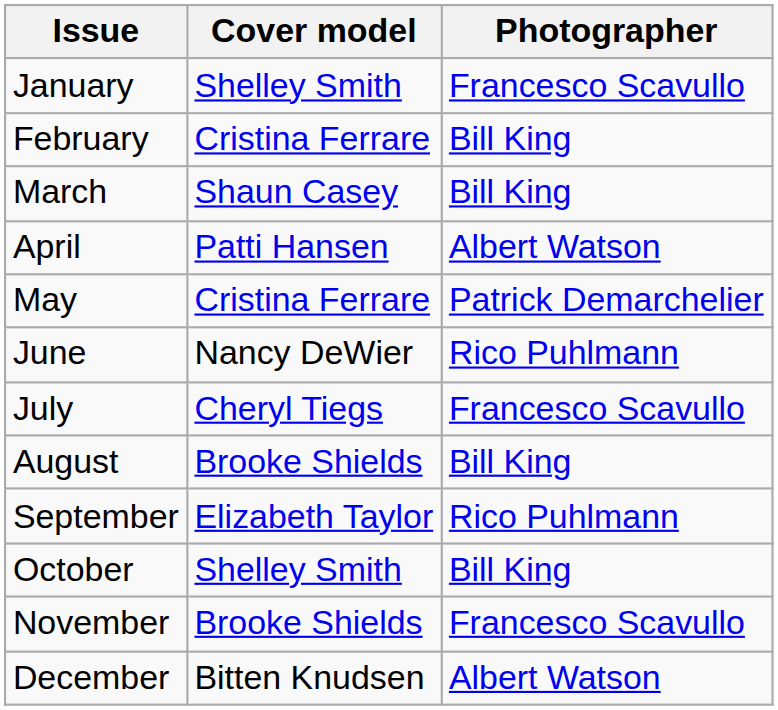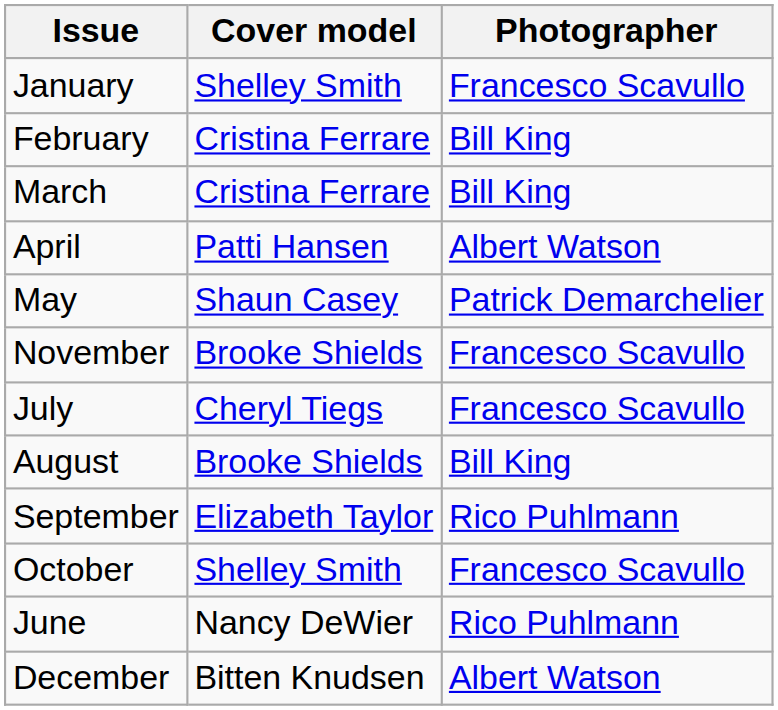 <table class="sortable wikitable">
 <tr>
 <th>Issue</th>
 <th>Cover model</th>
 <th>Photographer</th>
 </tr>
 <tr>
 <td>January</td>
 <td><a href='#'>Shelley Smith</a></td>
 <td><a href='#'>Francesco Scavullo</a></td>
 </tr>
 <tr>
 <td>February</td>
 <td><a href='#'>Cristina Ferrare</a></td>
 <td><a href='#'>Bill King</a></td>
 </tr>
 <tr>
 <td>March</td>
-<td><a href='#'>Shaun Casey</a></td>
+<td><a href='#'>Cristina Ferrare</a></td>
 <td><a href='#'>Bill King</a></td>
 </tr>
 <tr>
 <td>April</td>
 <td><a href='#'>Patti Hansen</a></td>
 <td><a href='#'>Albert Watson</a></td>
 </tr>
 <tr>
 <td>May</td>
-<td><a href='#'>Cristina Ferrare</a></td>
+<td><a href='#'>Shaun Casey</a></td>
 <td><a href='#'>Patrick Demarchelier</a></td>
 </tr>
 <tr>
-<td>June</td>
-<td>Nancy DeWier</td>
-<td><a href='#'>Rico Puhlmann</a></td>
+<td>November</td>
+<td><a href='#'>Brooke Shields</a></td>
+<td><a href='#'>Francesco Scavullo</a></td>
 </tr>
 <tr>
 <td>July</td>
 <td><a href='#'>Cheryl Tiegs</a></td>
 <td><a href='#'>Francesco Scavullo</a></td>
 </tr>
 <tr>
 <td>August</td>
 <td><a href='#'>Brooke Shields</a></td>
 <td><a href='#'>Bill King</a></td>
 </tr>
 <tr>
 <td>September</td>
 <td><a href='#'>Elizabeth Taylor</a></td>
 <td><a href='#'>Rico Puhlmann</a></td>
 </tr>
 <tr>
 <td>October</td>
 <td><a href='#'>Shelley Smith</a></td>
-<td><a href='#'>Bill King</a></td>
+<td><a href='#'>Francesco Scavullo</a></td>
 </tr>
 <tr>
-<td>November</td>
-<td><a href='#'>Brooke Shields</a></td>
-<td><a href='#'>Francesco Scavullo</a></td>
+<td>June</td>
+<td>Nancy DeWier</td>
+<td><a href='#'>Rico Puhlmann</a></td>
 </tr>
 <tr>
 <td>December</td>
 <td>Bitten Knudsen</td>
 <td><a href='#'>Albert Watson</a></td>
 </tr>
 </table>
